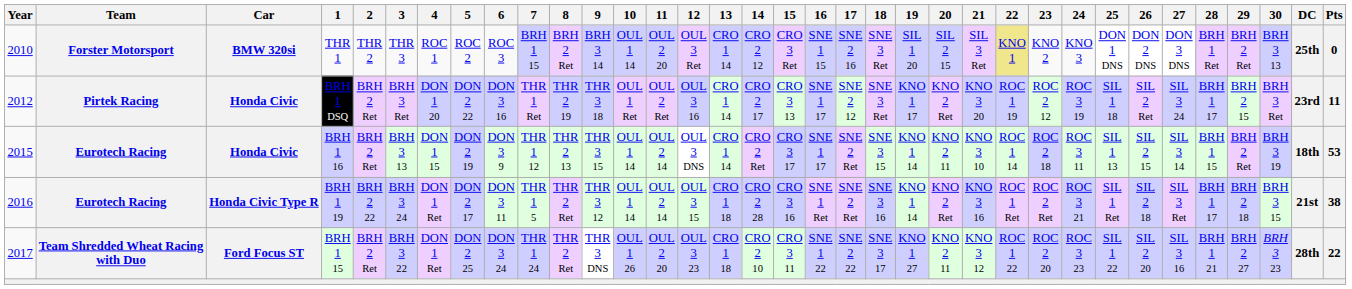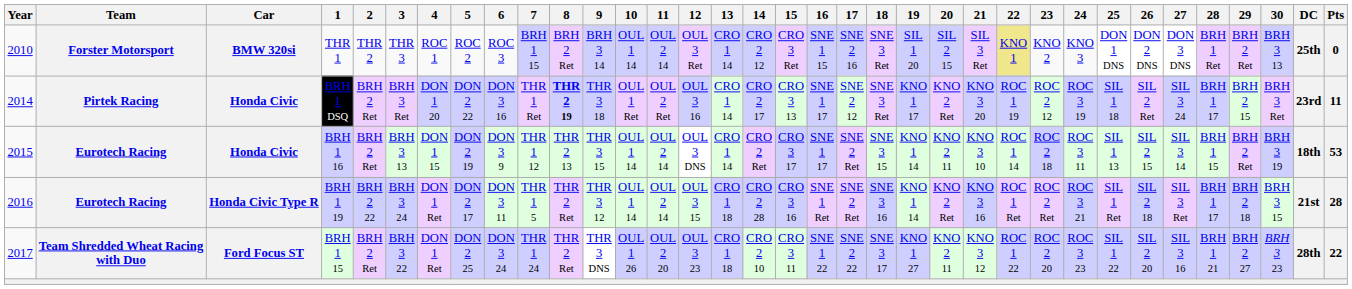 <table class="wikitable" style="text-align:center; font-size:85%">
 <tr>
 <th>Year</th>
 <th>Team</th>
 <th>Car</th>
 <th>1</th>
 <th>2</th>
 <th>3</th>
 <th>4</th>
 <th>5</th>
 <th>6</th>
 <th>7</th>
 <th>8</th>
 <th>9</th>
 <th>10</th>
 <th>11</th>
 <th>12</th>
 <th>13</th>
 <th>14</th>
 <th>15</th>
 <th>16</th>
 <th>17</th>
 <th>18</th>
 <th>19</th>
 <th>20</th>
 <th>21</th>
 <th>22</th>
 <th>23</th>
 <th>24</th>
 <th>25</th>
 <th>26</th>
 <th>27</th>
 <th>28</th>
 <th>29</th>
 <th>30</th>
 <th>DC</th>
 <th>Pts</th>
 </tr>
 <tr>
 <td><a href='#'>2010</a></td>
 <th nowrap><a href='#'>Forster Motorsport</a></th>
 <th nowrap><a href='#'>BMW 320si</a></th>
 <td><a href='#'>THR<br>1</a></td>
 <td><a href='#'>THR<br>2</a></td>
 <td><a href='#'>THR<br>3</a></td>
 <td><a href='#'>ROC<br>1</a></td>
 <td><a href='#'>ROC<br>2</a></td>
 <td><a href='#'>ROC<br>3</a></td>
 <td style="background:#CFCFFF;"><a href='#'>BRH<br>1</a><br><small>15</small></td>
 <td style="background:#EFCFFF;"><a href='#'>BRH<br>2</a><br><small>Ret</small></td>
 <td style="background:#CFCFFF;"><a href='#'>BRH<br>3</a><br><small>14</small></td>
 <td style="background:#CFCFFF;"><a href='#'>OUL<br>1</a><br><small>14</small></td>
-<td style="background:#CFCFFF;"><a href='#'>OUL<br>2</a><br><small>20</small></td>
+<td style="background:#CFCFFF;"><a href='#'>OUL<br>2</a><br><small>14</small></td>
 <td style="background:#EFCFFF;"><a href='#'>OUL<br>3</a><br><small>Ret</small></td>
 <td style="background:#CFCFFF;"><a href='#'>CRO<br>1</a><br><small>14</small></td>
 <td style="background:#CFCFFF;"><a href='#'>CRO<br>2</a><br><small>12</small></td>
 <td style="background:#EFCFFF;"><a href='#'>CRO<br>3</a><br><small>Ret</small></td>
 <td style="background:#CFCFFF;"><a href='#'>SNE<br>1</a><br><small>15</small></td>
 <td style="background:#CFCFFF;"><a href='#'>SNE<br>2</a><br><small>16</small></td>
 <td style="background:#EFCFFF;"><a href='#'>SNE<br>3</a><br><small>Ret</small></td>
 <td style="background:#CFCFFF;"><a href='#'>SIL<br>1</a><br><small>20</small></td>
 <td style="background:#CFCFFF;"><a href='#'>SIL<br>2</a><br><small>15</small></td>
 <td style="background:#EFCFFF;"><a href='#'>SIL<br>3</a><br><small>Ret</small></td>
 <td style="background: khaki;"><a href='#'>KNO<br>1</a></td>
 <td><a href='#'>KNO<br>2</a></td>
 <td><a href='#'>KNO<br>3</a></td>
 <td style="background:#FFFFFF;"><a href='#'>DON<br>1</a><br><small>DNS</small></td>
 <td style="background:#FFFFFF;"><a href='#'>DON<br>2</a><br><small>DNS</small></td>
 <td style="background:#FFFFFF;"><a href='#'>DON<br>3</a><br><small>DNS</small></td>
 <td style="background:#EFCFFF;"><a href='#'>BRH<br>1</a><br><small>Ret</small></td>
 <td style="background:#EFCFFF;"><a href='#'>BRH<br>2</a><br><small>Ret</small></td>
 <td style="background:#CFCFFF;"><a href='#'>BRH<br>3</a><br><small>13</small></td>
 <th>25th</th>
 <th>0</th>
 </tr>
 <tr>
-<td><a href='#'>2012</a></td>
+<td><a href='#'>2014</a></td>
 <th nowrap><a href='#'>Pirtek Racing</a></th>
 <th nowrap><a href='#'>Honda Civic</a></th>
 <td style="background:#000000; color:white"><a href='#'><span>BRH<br>1</span></a><br><small>DSQ</small></td>
 <td style="background:#EFCFFF;"><a href='#'>BRH<br>2</a><br><small>Ret</small></td>
 <td style="background:#EFCFFF;"><a href='#'>BRH<br>3</a><br><small>Ret</small></td>
 <td style="background:#CFCFFF;"><a href='#'>DON<br>1</a><br><small>20</small></td>
 <td style="background:#CFCFFF;"><a href='#'>DON<br>2</a><br><small>22</small></td>
 <td style="background:#CFCFFF;"><a href='#'>DON<br>3</a><br><small>16</small></td>
 <td style="background:#EFCFFF;"><a href='#'>THR<br>1</a><br><small>Ret</small></td>
-<td style="background:#CFCFFF;"><a href='#'>THR<br>2</a><br><small>19</small></td>
+<td style="background:#CFCFFF;"><strong><a href='#'>THR<br>2</a><br><small>19</small></strong></td>
 <td style="background:#CFCFFF;"><a href='#'>THR<br>3</a><br><small>18</small></td>
 <td style="background:#EFCFFF;"><a href='#'>OUL<br>1</a><br><small>Ret</small></td>
 <td style="background:#EFCFFF;"><a href='#'>OUL<br>2</a><br><small>Ret</small></td>
 <td style="background:#CFCFFF;"><a href='#'>OUL<br>3</a><br><small>16</small></td>
 <td style="background:#DFFFDF;"><a href='#'>CRO<br>1</a><br><small>14</small></td>
 <td style="background:#CFCFFF;"><a href='#'>CRO<br>2</a><br><small>17</small></td>
 <td style="background:#DFFFDF;"><a href='#'>CRO<br>3</a><br><small>13</small></td>
 <td style="background:#CFCFFF;"><a href='#'>SNE<br>1</a><br><small>17</small></td>
 <td style="background:#DFFFDF;"><a href='#'>SNE<br>2</a><br><small>12</small></td>
 <td style="background:#EFCFFF;"><a href='#'>SNE<br>3</a><br><small>Ret</small></td>
 <td style="background:#CFCFFF;"><a href='#'>KNO<br>1</a><br><small>17</small></td>
 <td style="background:#EFCFFF;"><a href='#'>KNO<br>2</a><br><small>Ret</small></td>
 <td style="background:#CFCFFF;"><a href='#'>KNO<br>3</a><br><small>20</small></td>
 <td style="background:#CFCFFF;"><a href='#'>ROC<br>1</a><br><small>19</small></td>
 <td style="background:#DFFFDF;"><a href='#'>ROC<br>2</a><br><small>12</small></td>
 <td style="background:#CFCFFF;"><a href='#'>ROC<br>3</a><br><small>19</small></td>
 <td style="background:#CFCFFF;"><a href='#'>SIL<br>1</a><br><small>18</small></td>
 <td style="background:#EFCFFF;"><a href='#'>SIL<br>2</a><br><small>Ret</small></td>
 <td style="background:#CFCFFF;"><a href='#'>SIL<br>3</a><br><small>24</small></td>
 <td style="background:#CFCFFF;"><a href='#'>BRH<br>1</a><br><small>17</small></td>
 <td style="background:#DFFFDF;"><a href='#'>BRH<br>2</a><br><small>15</small></td>
 <td style="background:#EFCFFF;"><a href='#'>BRH<br>3</a><br><small>Ret</small></td>
 <th>23rd</th>
 <th>11</th>
 </tr>
 <tr>
 <td><a href='#'>2015</a></td>
 <th nowrap><a href='#'>Eurotech Racing</a></th>
 <th nowrap><a href='#'>Honda Civic</a></th>
 <td style="background:#CFCFFF;"><a href='#'>BRH<br>1</a><br><small>16</small></td>
 <td style="background:#EFCFFF;"><a href='#'>BRH<br>2</a><br><small>Ret</small></td>
 <td style="background:#DFFFDF;"><a href='#'>BRH<br>3</a><br><small>13</small></td>
 <td style="background:#DFFFDF;"><a href='#'>DON<br>1</a><br><small>15</small></td>
 <td style="background:#CFCFFF;"><a href='#'>DON<br>2</a><br><small>19</small></td>
 <td style="background:#DFFFDF;"><a href='#'>DON<br>3</a><br><small>9</small></td>
 <td style="background:#DFFFDF;"><a href='#'>THR<br>1</a><br><small>12</small></td>
 <td style="background:#DFFFDF;"><a href='#'>THR<br>2</a><br><small>13</small></td>
 <td style="background:#DFFFDF;"><a href='#'>THR<br>3</a><br><small>15</small></td>
 <td style="background:#DFFFDF;"><a href='#'>OUL<br>1</a><br><small>14</small></td>
 <td style="background:#DFFFDF;"><a href='#'>OUL<br>2</a><br><small>14</small></td>
 <td style="background:#FFFFFF;"><a href='#'>OUL<br>3</a><br><small>DNS</small></td>
 <td style="background:#DFFFDF;"><a href='#'>CRO<br>1</a><br><small>14</small></td>
 <td style="background:#EFCFFF;"><a href='#'>CRO<br>2</a><br><small>Ret</small></td>
 <td style="background:#CFCFFF;"><a href='#'>CRO<br>3</a><br><small>17</small></td>
 <td style="background:#CFCFFF;"><a href='#'>SNE<br>1</a><br><small>17</small></td>
 <td style="background:#EFCFFF;"><a href='#'>SNE<br>2</a><br><small>Ret</small></td>
 <td style="background:#DFFFDF;"><a href='#'>SNE<br>3</a><br><small>15</small></td>
 <td style="background:#DFFFDF;"><a href='#'>KNO<br>1</a><br><small>14</small></td>
 <td style="background:#DFFFDF;"><a href='#'>KNO<br>2</a><br><small>11</small></td>
 <td style="background:#DFFFDF;"><a href='#'>KNO<br>3</a><br><small>10</small></td>
 <td style="background:#DFFFDF;"><a href='#'>ROC<br>1</a><br><small>14</small></td>
 <td style="background:#CFCFFF;"><a href='#'>ROC<br>2</a><br><small>18</small></td>
 <td style="background:#DFFFDF;"><a href='#'>ROC<br>3</a><br><small>11</small></td>
 <td style="background:#DFFFDF;"><a href='#'>SIL<br>1</a><br><small>13</small></td>
 <td style="background:#DFFFDF;"><a href='#'>SIL<br>2</a><br><small>15</small></td>
 <td style="background:#DFFFDF;"><a href='#'>SIL<br>3</a><br><small>14</small></td>
 <td style="background:#DFFFDF;"><a href='#'>BRH<br>1</a><br><small>15</small></td>
 <td style="background:#EFCFFF;"><a href='#'>BRH<br>2</a><br><small>Ret</small></td>
 <td style="background:#CFCFFF;"><a href='#'>BRH<br>3</a><br><small>19</small></td>
 <th>18th</th>
 <th>53</th>
 </tr>
 <tr>
 <td><a href='#'>2016</a></td>
 <th nowrap><a href='#'>Eurotech Racing</a></th>
 <th nowrap><a href='#'>Honda Civic Type R</a></th>
 <td style="background:#CFCFFF;"><a href='#'>BRH<br>1</a><br><small>19</small></td>
 <td style="background:#CFCFFF;"><a href='#'>BRH<br>2</a><br><small>22</small></td>
 <td style="background:#CFCFFF;"><a href='#'>BRH<br>3</a><br><small>24</small></td>
 <td style="background:#EFCFFF;"><a href='#'>DON<br>1</a><br><small>Ret</small></td>
 <td style="background:#CFCFFF;"><a href='#'>DON<br>2</a><br><small>17</small></td>
 <td style="background:#DFFFDF;"><a href='#'>DON<br>3</a><br><small>11</small></td>
 <td style="background:#DFFFDF;"><a href='#'>THR<br>1</a><br><small>5</small></td>
 <td style="background:#EFCFFF;"><a href='#'>THR<br>2</a><br><small>Ret</small></td>
 <td style="background:#DFFFDF;"><a href='#'>THR<br>3</a><br><small>12</small></td>
 <td style="background:#DFFFDF;"><a href='#'>OUL<br>1</a><br><small>14</small></td>
 <td style="background:#DFFFDF;"><a href='#'>OUL<br>2</a><br><small>14</small></td>
 <td style="background:#DFFFDF;"><a href='#'>OUL<br>3</a><br><small>15</small></td>
 <td style="background:#CFCFFF;"><a href='#'>CRO<br>1</a><br><small>18</small></td>
 <td style="background:#CFCFFF;"><a href='#'>CRO<br>2</a><br><small>28</small></td>
 <td style="background:#CFCFFF;"><a href='#'>CRO<br>3</a><br><small>16</small></td>
 <td style="background:#EFCFFF;"><a href='#'>SNE<br>1</a><br><small>Ret</small></td>
 <td style="background:#EFCFFF;"><a href='#'>SNE<br>2</a><br><small>Ret</small></td>
 <td style="background:#CFCFFF;"><a href='#'>SNE<br>3</a><br><small>16</small></td>
 <td style="background:#DFFFDF;"><a href='#'>KNO<br>1</a><br><small>14</small></td>
 <td style="background:#EFCFFF;"><a href='#'>KNO<br>2</a><br><small>Ret</small></td>
 <td style="background:#CFCFFF;"><a href='#'>KNO<br>3</a><br><small>16</small></td>
 <td style="background:#EFCFFF;"><a href='#'>ROC<br>1</a><br><small>Ret</small></td>
 <td style="background:#EFCFFF;"><a href='#'>ROC<br>2</a><br><small>Ret</small></td>
 <td style="background:#CFCFFF;"><a href='#'>ROC<br>3</a><br><small>21</small></td>
 <td style="background:#EFCFFF;"><a href='#'>SIL<br>1</a><br><small>Ret</small></td>
 <td style="background:#CFCFFF;"><a href='#'>SIL<br>2</a><br><small>18</small></td>
 <td style="background:#EFCFFF;"><a href='#'>SIL<br>3</a><br><small>Ret</small></td>
 <td style="background:#CFCFFF;"><a href='#'>BRH<br>1</a><br><small>17</small></td>
 <td style="background:#CFCFFF;"><a href='#'>BRH<br>2</a><br><small>18</small></td>
 <td style="background:#DFFFDF;"><a href='#'>BRH<br>3</a><br><small>15</small></td>
 <th>21st</th>
-<th>38</th>
+<th>28</th>
 </tr>
 <tr>
 <td><a href='#'>2017</a></td>
 <th nowrap><a href='#'>Team Shredded Wheat Racing<br>with Duo</a></th>
 <th nowrap><a href='#'>Ford Focus ST</a></th>
 <td style="background:#DFFFDF;"><a href='#'>BRH<br>1</a><br><small>15</small></td>
 <td style="background:#EFCFFF;"><a href='#'>BRH<br>2</a><br><small>Ret</small></td>
 <td style="background:#CFCFFF;"><a href='#'>BRH<br>3</a><br><small>22</small></td>
 <td style="background:#EFCFFF;"><a href='#'>DON<br>1</a><br><small>Ret</small></td>
 <td style="background:#CFCFFF;"><a href='#'>DON<br>2</a><br><small>25</small></td>
 <td style="background:#CFCFFF;"><a href='#'>DON<br>3</a><br><small>24</small></td>
 <td style="background:#CFCFFF;"><a href='#'>THR<br>1</a><br><small>24</small></td>
 <td style="background:#EFCFFF;"><a href='#'>THR<br>2</a><br><small>Ret</small></td>
 <td style="background:#FFFFFF;"><a href='#'>THR<br>3</a><br><small>DNS</small></td>
 <td style="background:#CFCFFF;"><a href='#'>OUL<br>1</a><br><small>26</small></td>
 <td style="background:#CFCFFF;"><a href='#'>OUL<br>2</a><br><small>20</small></td>
 <td style="background:#CFCFFF;"><a href='#'>OUL<br>3</a><br><small>23</small></td>
 <td style="background:#CFCFFF;"><a href='#'>CRO<br>1</a><br><small>18</small></td>
 <td style="background:#DFFFDF;"><a href='#'>CRO<br>2</a><br><small>10</small></td>
 <td style="background:#DFFFDF;"><a href='#'>CRO<br>3</a><br><small>11</small></td>
 <td style="background:#CFCFFF;"><a href='#'>SNE<br>1</a><br><small>22</small></td>
 <td style="background:#CFCFFF;"><a href='#'>SNE<br>2</a><br><small>22</small></td>
 <td style="background:#CFCFFF;"><a href='#'>SNE<br>3</a><br><small>17</small></td>
 <td style="background:#CFCFFF;"><a href='#'>KNO<br>1</a><br><small>27</small></td>
 <td style="background:#DFFFDF;"><a href='#'>KNO<br>2</a><br><small>11</small></td>
 <td style="background:#DFFFDF;"><a href='#'>KNO<br>3</a><br><small>12</small></td>
 <td style="background:#CFCFFF;"><a href='#'>ROC<br>1</a><br><small>22</small></td>
 <td style="background:#CFCFFF;"><a href='#'>ROC<br>2</a><br><small>20</small></td>
 <td style="background:#CFCFFF;"><a href='#'>ROC<br>3</a><br><small>23</small></td>
 <td style="background:#CFCFFF;"><a href='#'>SIL<br>1</a><br><small>22</small></td>
 <td style="background:#CFCFFF;"><a href='#'>SIL<br>2</a><br><small>20</small></td>
 <td style="background:#CFCFFF;"><a href='#'>SIL<br>3</a><br><small>16</small></td>
 <td style="background:#CFCFFF;"><a href='#'>BRH<br>1</a><br><small>21</small></td>
 <td style="background:#CFCFFF;"><a href='#'>BRH<br>2</a><br><small>27</small></td>
 <td style="background:#CFCFFF;"><em><a href='#'>BRH<br>3</a></em><br><small>23</small></td>
 <th>28th</th>
 <th>22</th>
 </tr>
 <tr>
 <th colspan="35"></th>
 </tr>
 </table>
